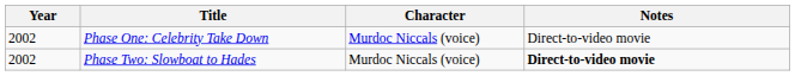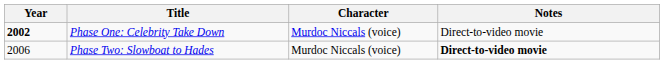 <table class="wikitable">
 <tr>
 <th scope="col" width="80">Year</th>
 <th scope="col" width="300">Title</th>
 <th scope="col" width="200">Character</th>
 <th scope="col" width="300">Notes</th>
 </tr>
 <tr>
-<td>2002</td>
+<td><strong>2002</strong></td>
 <td><em><a href='#'>Phase One: Celebrity Take Down</a></em></td>
 <td><a href='#'>Murdoc Niccals</a> (voice)</td>
 <td>Direct-to-video movie</td>
 </tr>
 <tr>
-<td>2002</td>
+<td>2006</td>
 <td><em><a href='#'>Phase Two: Slowboat to Hades</a></em></td>
 <td>Murdoc Niccals (voice)</td>
 <td><strong>Direct-to-video movie</strong></td>
 </tr>
 </table>
